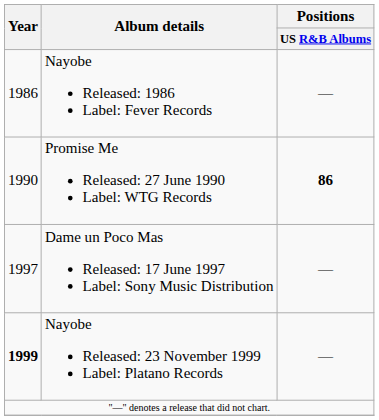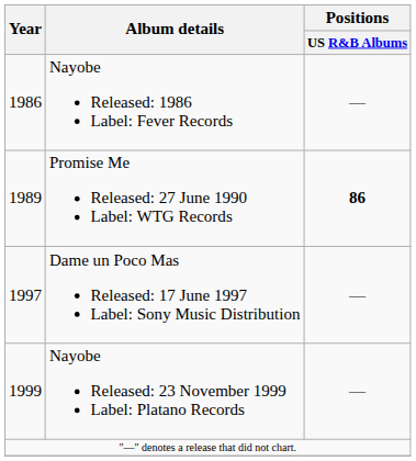 <table Class = "wikitable">
 <tr>
 <th rowspan = "2">Year</th>
 <th rowspan = "2">Album details</th>
 <th colspan = "3">Positions</th>
 </tr>
 <tr Style = "font-size: smaller;">
 <th>US <a href='#'>R&B Albums</a></th>
 </tr>
 <tr>
 <td rowspan = "1" align = "center">1986</td>
 <td>Nayobe<br><ul><li>Released: 1986</li><li>Label: Fever Records</li></ul></td>
 <td align = "center">—</td>
 </tr>
 <tr>
-<td rowspan = "1" align = "center">1990</td>
+<td rowspan = "1" align = "center">1989</td>
 <td>Promise Me<br><ul><li>Released: 27 June 1990</li><li>Label: WTG Records</li></ul></td>
 <td align = "center"><strong>86</strong></td>
 </tr>
 <tr>
 <td rowspan = "1" align = "center">1997</td>
 <td>Dame un Poco Mas<br><ul><li>Released: 17 June 1997</li><li>Label: Sony Music Distribution</li></ul></td>
 <td align = "center">—</td>
 </tr>
 <tr>
-<td rowspan = "1" align = "center"><strong>1999</strong></td>
+<td rowspan = "1" align = "center">1999</td>
 <td>Nayobe<br><ul><li>Released: 23 November 1999</li><li>Label: Platano Records</li></ul></td>
 <td align = "center">—</td>
 </tr>
 <tr>
 <td align = "center" colspan = "16" style = "font-size: 8pt">"—" denotes a release that did not chart.</td>
 </tr>
 <tr>
 </tr>
 </table>
